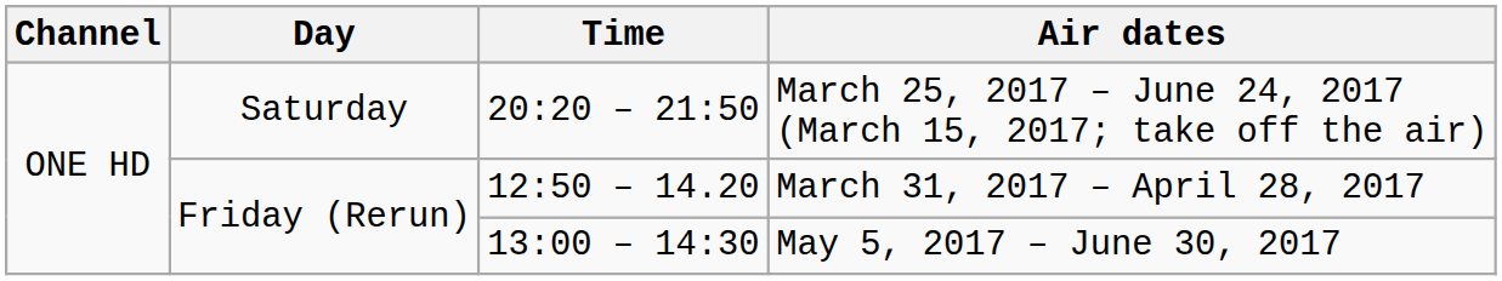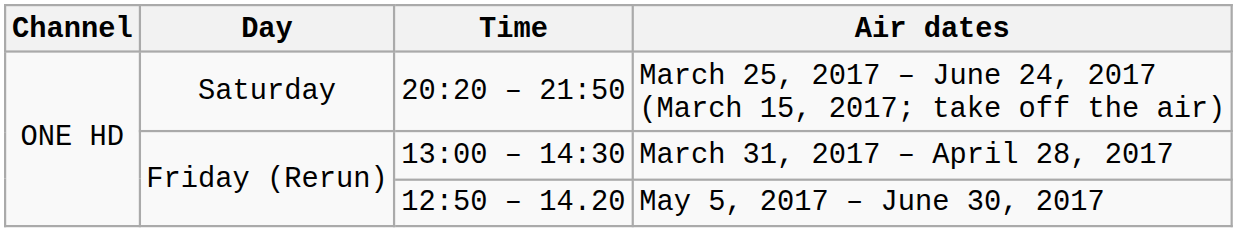 <table class="wikitable">
 <tr>
 <th>Channel</th>
 <th>Day</th>
 <th>Time</th>
 <th>Air dates</th>
 </tr>
 <tr>
 <td rowspan = "3" align = "center">ONE HD</td>
 <td rowspan = "1" align = "center">Saturday</td>
 <td>20:20 – 21:50</td>
 <td>March 25, 2017 – June 24, 2017<br>(March 15, 2017; take off the air)</td>
 </tr>
 <tr>
 <td rowspan = "2" align = "center">Friday (Rerun)</td>
-<td>12:50 – 14.20</td>
+<td>13:00 – 14:30</td>
 <td>March 31, 2017 – April 28, 2017</td>
 </tr>
 <tr>
-<td>13:00 – 14:30</td>
+<td>12:50 – 14.20</td>
 <td>May 5, 2017 – June 30, 2017</td>
 </tr>
 </table>
